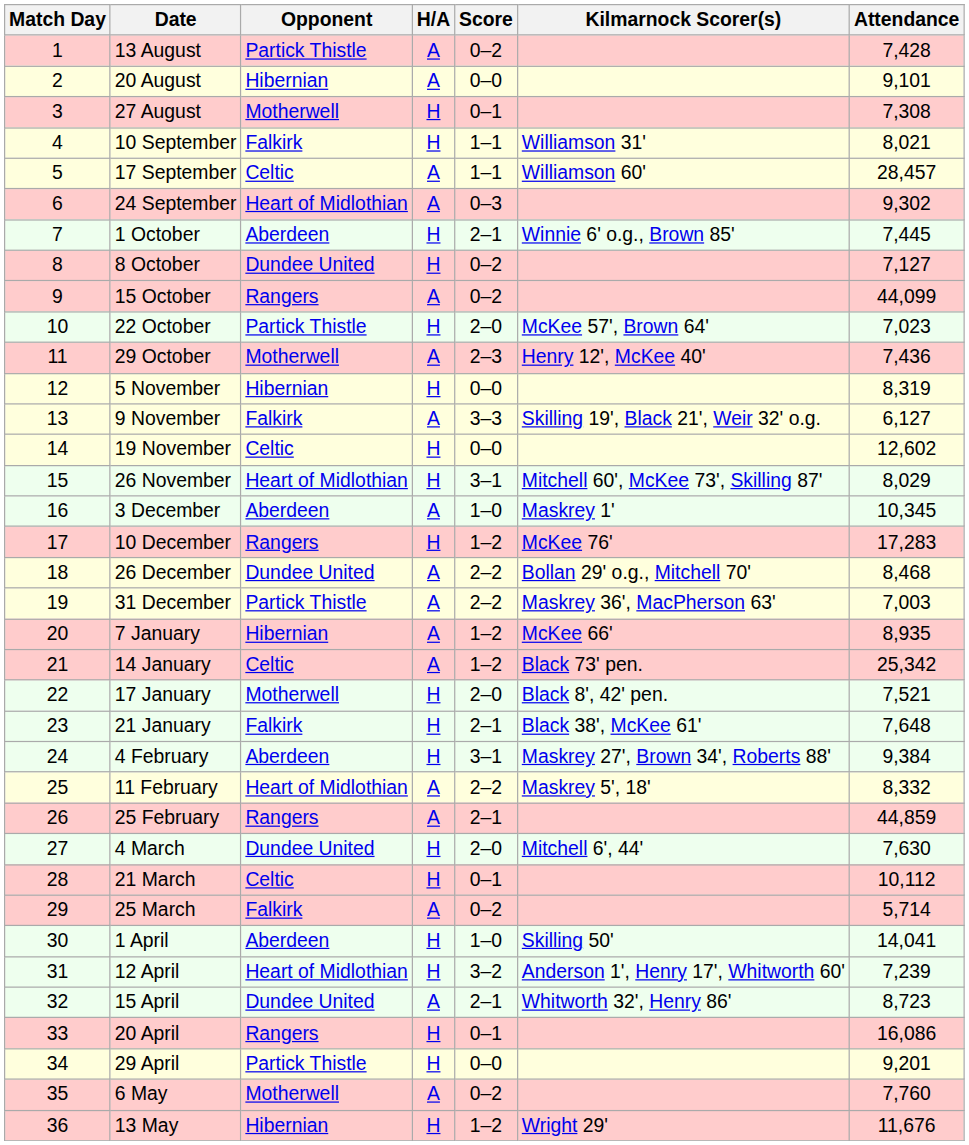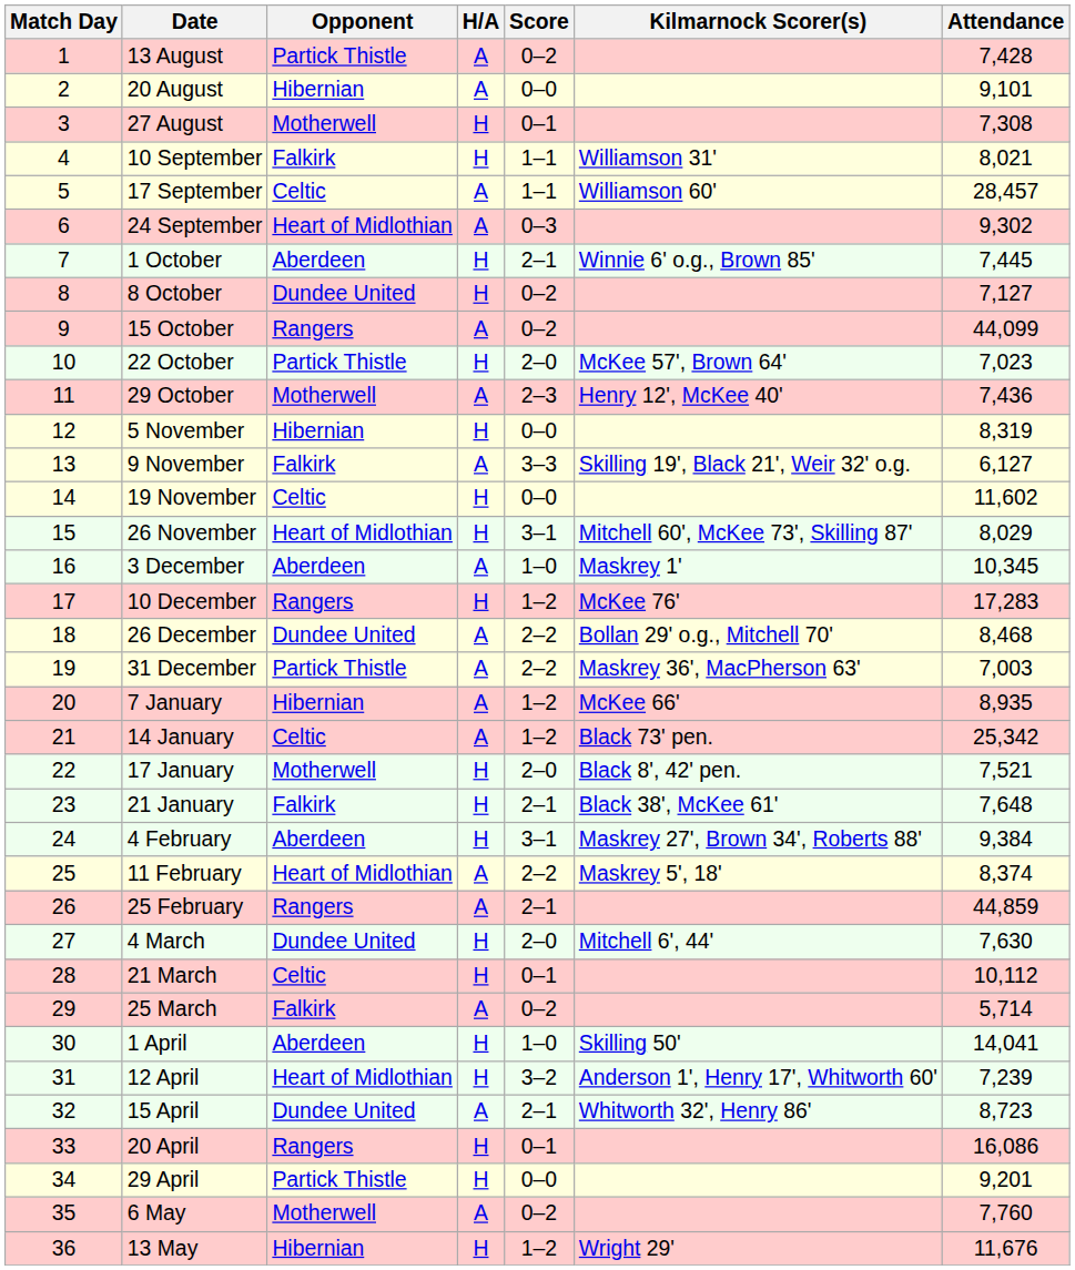 <table class="wikitable" style="text-align:center">
 <tr>
 <th>Match Day</th>
 <th>Date</th>
 <th>Opponent</th>
 <th>H/A</th>
 <th>Score</th>
 <th>Kilmarnock Scorer(s)</th>
 <th>Attendance</th>
 </tr>
 <tr bgcolor=#FFCCCC>
 <td>1</td>
 <td align=left>13 August</td>
 <td align=left><a href='#'>Partick Thistle</a></td>
 <td><a href='#'>A</a></td>
 <td>0–2</td>
 <td align=left></td>
 <td>7,428</td>
 </tr>
 <tr bgcolor=#FFFFDD>
 <td>2</td>
 <td align=left>20 August</td>
 <td align=left><a href='#'>Hibernian</a></td>
 <td><a href='#'>A</a></td>
 <td>0–0</td>
 <td align=left></td>
 <td>9,101</td>
 </tr>
 <tr bgcolor=#FFCCCC>
 <td>3</td>
 <td align=left>27 August</td>
 <td align=left><a href='#'>Motherwell</a></td>
 <td><a href='#'>H</a></td>
 <td>0–1</td>
 <td align=left></td>
 <td>7,308</td>
 </tr>
 <tr bgcolor=#FFFFDD>
 <td>4</td>
 <td align=left>10 September</td>
 <td align=left><a href='#'>Falkirk</a></td>
 <td><a href='#'>H</a></td>
 <td>1–1</td>
 <td align=left><a href='#'>Williamson</a> 31'</td>
 <td>8,021</td>
 </tr>
 <tr bgcolor=#FFFFDD>
 <td>5</td>
 <td align=left>17 September</td>
 <td align=left><a href='#'>Celtic</a></td>
 <td><a href='#'>A</a></td>
 <td>1–1</td>
 <td align=left><a href='#'>Williamson</a> 60'</td>
 <td>28,457</td>
 </tr>
 <tr bgcolor=#FFCCCC>
 <td>6</td>
 <td align=left>24 September</td>
 <td align=left><a href='#'>Heart of Midlothian</a></td>
 <td><a href='#'>A</a></td>
 <td>0–3</td>
 <td align=left></td>
 <td>9,302</td>
 </tr>
 <tr bgcolor=#EEFFEE>
 <td>7</td>
 <td align=left>1 October</td>
 <td align=left><a href='#'>Aberdeen</a></td>
 <td><a href='#'>H</a></td>
 <td>2–1</td>
 <td align=left><a href='#'>Winnie</a> 6' o.g., <a href='#'>Brown</a> 85'</td>
 <td>7,445</td>
 </tr>
 <tr bgcolor=#FFCCCC>
 <td>8</td>
 <td align=left>8 October</td>
 <td align=left><a href='#'>Dundee United</a></td>
 <td><a href='#'>H</a></td>
 <td>0–2</td>
 <td align=left></td>
 <td>7,127</td>
 </tr>
 <tr bgcolor=#FFCCCC>
 <td>9</td>
 <td align=left>15 October</td>
 <td align=left><a href='#'>Rangers</a></td>
 <td><a href='#'>A</a></td>
 <td>0–2</td>
 <td align=left></td>
 <td>44,099</td>
 </tr>
 <tr bgcolor=#EEFFEE>
 <td>10</td>
 <td align=left>22 October</td>
 <td align=left><a href='#'>Partick Thistle</a></td>
 <td><a href='#'>H</a></td>
 <td>2–0</td>
 <td align=left><a href='#'>McKee</a> 57', <a href='#'>Brown</a> 64'</td>
 <td>7,023</td>
 </tr>
 <tr bgcolor=#FFCCCC>
 <td>11</td>
 <td align=left>29 October</td>
 <td align=left><a href='#'>Motherwell</a></td>
 <td><a href='#'>A</a></td>
 <td>2–3</td>
 <td align=left><a href='#'>Henry</a> 12', <a href='#'>McKee</a> 40'</td>
 <td>7,436</td>
 </tr>
 <tr bgcolor=#FFFFDD>
 <td>12</td>
 <td align=left>5 November</td>
 <td align=left><a href='#'>Hibernian</a></td>
 <td><a href='#'>H</a></td>
 <td>0–0</td>
 <td align=left></td>
 <td>8,319</td>
 </tr>
 <tr bgcolor=#FFFFDD>
 <td>13</td>
 <td align=left>9 November</td>
 <td align=left><a href='#'>Falkirk</a></td>
 <td><a href='#'>A</a></td>
 <td>3–3</td>
 <td align=left><a href='#'>Skilling</a> 19', <a href='#'>Black</a> 21', <a href='#'>Weir</a> 32' o.g.</td>
 <td>6,127</td>
 </tr>
 <tr bgcolor=#FFFFDD>
 <td>14</td>
 <td align=left>19 November</td>
 <td align=left><a href='#'>Celtic</a></td>
 <td><a href='#'>H</a></td>
 <td>0–0</td>
 <td align=left></td>
-<td>12,602</td>
+<td>11,602</td>
 </tr>
 <tr bgcolor=#EEFFEE>
 <td>15</td>
 <td align=left>26 November</td>
 <td align=left><a href='#'>Heart of Midlothian</a></td>
 <td><a href='#'>H</a></td>
 <td>3–1</td>
 <td align=left><a href='#'>Mitchell</a> 60', <a href='#'>McKee</a> 73', <a href='#'>Skilling</a> 87'</td>
 <td>8,029</td>
 </tr>
 <tr bgcolor=#EEFFEE>
 <td>16</td>
 <td align=left>3 December</td>
 <td align=left><a href='#'>Aberdeen</a></td>
 <td><a href='#'>A</a></td>
 <td>1–0</td>
 <td align=left><a href='#'>Maskrey</a> 1'</td>
 <td>10,345</td>
 </tr>
 <tr bgcolor=#FFCCCC>
 <td>17</td>
 <td align=left>10 December</td>
 <td align=left><a href='#'>Rangers</a></td>
 <td><a href='#'>H</a></td>
 <td>1–2</td>
 <td align=left><a href='#'>McKee</a> 76'</td>
 <td>17,283</td>
 </tr>
 <tr bgcolor=#FFFFDD>
 <td>18</td>
 <td align=left>26 December</td>
 <td align=left><a href='#'>Dundee United</a></td>
 <td><a href='#'>A</a></td>
 <td>2–2</td>
 <td align=left><a href='#'>Bollan</a> 29' o.g., <a href='#'>Mitchell</a> 70'</td>
 <td>8,468</td>
 </tr>
 <tr bgcolor=#FFFFDD>
 <td>19</td>
 <td align=left>31 December</td>
 <td align=left><a href='#'>Partick Thistle</a></td>
 <td><a href='#'>A</a></td>
 <td>2–2</td>
 <td align=left><a href='#'>Maskrey</a> 36', <a href='#'>MacPherson</a> 63'</td>
 <td>7,003</td>
 </tr>
 <tr bgcolor=#FFCCCC>
 <td>20</td>
 <td align=left>7 January</td>
 <td align=left><a href='#'>Hibernian</a></td>
 <td><a href='#'>A</a></td>
 <td>1–2</td>
 <td align=left><a href='#'>McKee</a> 66'</td>
 <td>8,935</td>
 </tr>
 <tr bgcolor=#FFCCCC>
 <td>21</td>
 <td align=left>14 January</td>
 <td align=left><a href='#'>Celtic</a></td>
 <td><a href='#'>A</a></td>
 <td>1–2</td>
 <td align=left><a href='#'>Black</a> 73' pen.</td>
 <td>25,342</td>
 </tr>
 <tr bgcolor=#EEFFEE>
 <td>22</td>
 <td align=left>17 January</td>
 <td align=left><a href='#'>Motherwell</a></td>
 <td><a href='#'>H</a></td>
 <td>2–0</td>
 <td align=left><a href='#'>Black</a> 8', 42' pen.</td>
 <td>7,521</td>
 </tr>
 <tr bgcolor=#EEFFEE>
 <td>23</td>
 <td align=left>21 January</td>
 <td align=left><a href='#'>Falkirk</a></td>
 <td><a href='#'>H</a></td>
 <td>2–1</td>
 <td align=left><a href='#'>Black</a> 38', <a href='#'>McKee</a> 61'</td>
 <td>7,648</td>
 </tr>
 <tr bgcolor=#EEFFEE>
 <td>24</td>
 <td align=left>4 February</td>
 <td align=left><a href='#'>Aberdeen</a></td>
 <td><a href='#'>H</a></td>
 <td>3–1</td>
 <td align=left><a href='#'>Maskrey</a> 27', <a href='#'>Brown</a> 34', <a href='#'>Roberts</a> 88'</td>
 <td>9,384</td>
 </tr>
 <tr bgcolor=#FFFFDD>
 <td>25</td>
 <td align=left>11 February</td>
 <td align=left><a href='#'>Heart of Midlothian</a></td>
 <td><a href='#'>A</a></td>
 <td>2–2</td>
 <td align=left><a href='#'>Maskrey</a> 5', 18'</td>
-<td>8,332</td>
+<td>8,374</td>
 </tr>
 <tr bgcolor=#FFCCCC>
 <td>26</td>
 <td align=left>25 February</td>
 <td align=left><a href='#'>Rangers</a></td>
 <td><a href='#'>A</a></td>
 <td>2–1</td>
 <td align=left></td>
 <td>44,859</td>
 </tr>
 <tr bgcolor=#EEFFEE>
 <td>27</td>
 <td align=left>4 March</td>
 <td align=left><a href='#'>Dundee United</a></td>
 <td><a href='#'>H</a></td>
 <td>2–0</td>
 <td align=left><a href='#'>Mitchell</a> 6', 44'</td>
 <td>7,630</td>
 </tr>
 <tr bgcolor=#FFCCCC>
 <td>28</td>
 <td align=left>21 March</td>
 <td align=left><a href='#'>Celtic</a></td>
 <td><a href='#'>H</a></td>
 <td>0–1</td>
 <td align=left></td>
 <td>10,112</td>
 </tr>
 <tr bgcolor=#FFCCCC>
 <td>29</td>
 <td align=left>25 March</td>
 <td align=left><a href='#'>Falkirk</a></td>
 <td><a href='#'>A</a></td>
 <td>0–2</td>
 <td align=left></td>
 <td>5,714</td>
 </tr>
 <tr bgcolor=#EEFFEE>
 <td>30</td>
 <td align=left>1 April</td>
 <td align=left><a href='#'>Aberdeen</a></td>
 <td><a href='#'>H</a></td>
 <td>1–0</td>
 <td align=left><a href='#'>Skilling</a> 50'</td>
 <td>14,041</td>
 </tr>
 <tr bgcolor=#EEFFEE>
 <td>31</td>
 <td align=left>12 April</td>
 <td align=left><a href='#'>Heart of Midlothian</a></td>
 <td><a href='#'>H</a></td>
 <td>3–2</td>
 <td align=left><a href='#'>Anderson</a> 1', <a href='#'>Henry</a> 17', <a href='#'>Whitworth</a> 60'</td>
 <td>7,239</td>
 </tr>
 <tr bgcolor=#EEFFEE>
 <td>32</td>
 <td align=left>15 April</td>
 <td align=left><a href='#'>Dundee United</a></td>
 <td><a href='#'>A</a></td>
 <td>2–1</td>
 <td align=left><a href='#'>Whitworth</a> 32', <a href='#'>Henry</a> 86'</td>
 <td>8,723</td>
 </tr>
 <tr bgcolor=#FFCCCC>
 <td>33</td>
 <td align=left>20 April</td>
 <td align=left><a href='#'>Rangers</a></td>
 <td><a href='#'>H</a></td>
 <td>0–1</td>
 <td align=left></td>
 <td>16,086</td>
 </tr>
 <tr bgcolor=#FFFFDD>
 <td>34</td>
 <td align=left>29 April</td>
 <td align=left><a href='#'>Partick Thistle</a></td>
 <td><a href='#'>H</a></td>
 <td>0–0</td>
 <td align=left></td>
 <td>9,201</td>
 </tr>
 <tr bgcolor=#FFCCCC>
 <td>35</td>
 <td align=left>6 May</td>
 <td align=left><a href='#'>Motherwell</a></td>
 <td><a href='#'>A</a></td>
 <td>0–2</td>
 <td align=left></td>
 <td>7,760</td>
 </tr>
 <tr bgcolor=#FFCCCC>
 <td>36</td>
 <td align=left>13 May</td>
 <td align=left><a href='#'>Hibernian</a></td>
 <td><a href='#'>H</a></td>
 <td>1–2</td>
 <td align=left><a href='#'>Wright</a> 29'</td>
 <td>11,676</td>
 </tr>
 </table>
